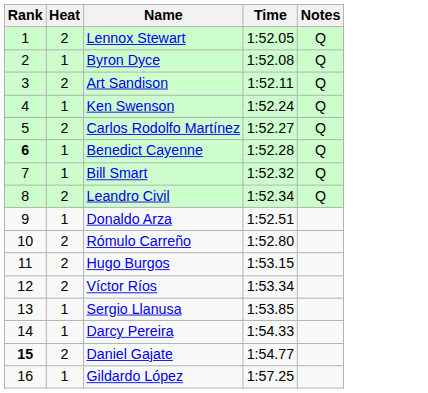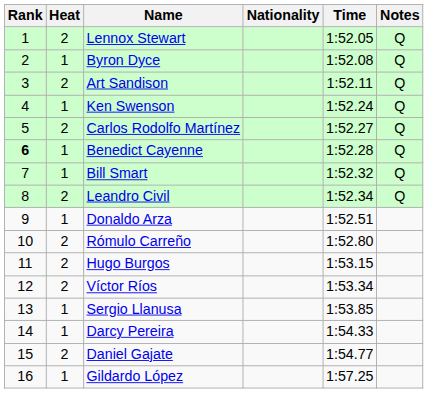 <table class="wikitable sortable" style="text-align:center">
 <tr>
 <th>Rank</th>
 <th>Heat</th>
 <th>Name</th>
+<th>Nationality</th>
 <th>Time</th>
 <th>Notes</th>
 </tr>
 <tr bgcolor=ccffcc>
 <td>1</td>
 <td>2</td>
 <td align=left><a href='#'>Lennox Stewart</a></td>
+<td align=left></td>
 <td>1:52.05</td>
 <td>Q</td>
 </tr>
 <tr bgcolor=ccffcc>
 <td>2</td>
 <td>1</td>
 <td align=left><a href='#'>Byron Dyce</a></td>
+<td align=left></td>
 <td>1:52.08</td>
 <td>Q</td>
 </tr>
 <tr bgcolor=ccffcc>
 <td>3</td>
 <td>2</td>
 <td align=left><a href='#'>Art Sandison</a></td>
+<td align=left></td>
 <td>1:52.11</td>
 <td>Q</td>
 </tr>
 <tr bgcolor=ccffcc>
 <td>4</td>
 <td>1</td>
 <td align=left><a href='#'>Ken Swenson</a></td>
+<td align=left></td>
 <td>1:52.24</td>
 <td>Q</td>
 </tr>
 <tr bgcolor=ccffcc>
 <td>5</td>
 <td>2</td>
 <td align=left><a href='#'>Carlos Rodolfo Martínez</a></td>
+<td align=left></td>
 <td>1:52.27</td>
 <td>Q</td>
 </tr>
 <tr bgcolor=ccffcc>
 <td><strong>6</strong></td>
 <td>1</td>
 <td align=left><a href='#'>Benedict Cayenne</a></td>
+<td align=left></td>
 <td>1:52.28</td>
 <td>Q</td>
 </tr>
 <tr bgcolor=ccffcc>
 <td>7</td>
 <td>1</td>
 <td align=left><a href='#'>Bill Smart</a></td>
+<td align=left></td>
 <td>1:52.32</td>
 <td>Q</td>
 </tr>
 <tr bgcolor=ccffcc>
 <td>8</td>
 <td>2</td>
 <td align=left><a href='#'>Leandro Civil</a></td>
+<td align=left></td>
 <td>1:52.34</td>
 <td>Q</td>
 </tr>
 <tr>
 <td>9</td>
 <td>1</td>
 <td align=left><a href='#'>Donaldo Arza</a></td>
+<td align=left></td>
 <td>1:52.51</td>
 <td></td>
 </tr>
 <tr>
 <td>10</td>
 <td>2</td>
 <td align=left><a href='#'>Rómulo Carreño</a></td>
+<td align=left></td>
 <td>1:52.80</td>
 <td></td>
 </tr>
 <tr>
 <td>11</td>
 <td>2</td>
 <td align=left><a href='#'>Hugo Burgos</a></td>
+<td align=left></td>
 <td>1:53.15</td>
 <td></td>
 </tr>
 <tr>
 <td>12</td>
 <td>2</td>
 <td align=left><a href='#'>Víctor Ríos</a></td>
+<td align=left></td>
 <td>1:53.34</td>
 <td></td>
 </tr>
 <tr>
 <td>13</td>
 <td>1</td>
 <td align=left><a href='#'>Sergio Llanusa</a></td>
+<td align=left></td>
 <td>1:53.85</td>
 <td></td>
 </tr>
 <tr>
 <td>14</td>
 <td>1</td>
 <td align=left><a href='#'>Darcy Pereira</a></td>
+<td align=left></td>
 <td>1:54.33</td>
 <td></td>
 </tr>
 <tr>
-<td><strong>15</strong></td>
+<td>15</td>
 <td>2</td>
 <td align=left><a href='#'>Daniel Gajate</a></td>
+<td align=left></td>
 <td>1:54.77</td>
 <td></td>
 </tr>
 <tr>
 <td>16</td>
 <td>1</td>
 <td align=left><a href='#'>Gildardo López</a></td>
+<td align=left></td>
 <td>1:57.25</td>
 <td></td>
 </tr>
 </table>
